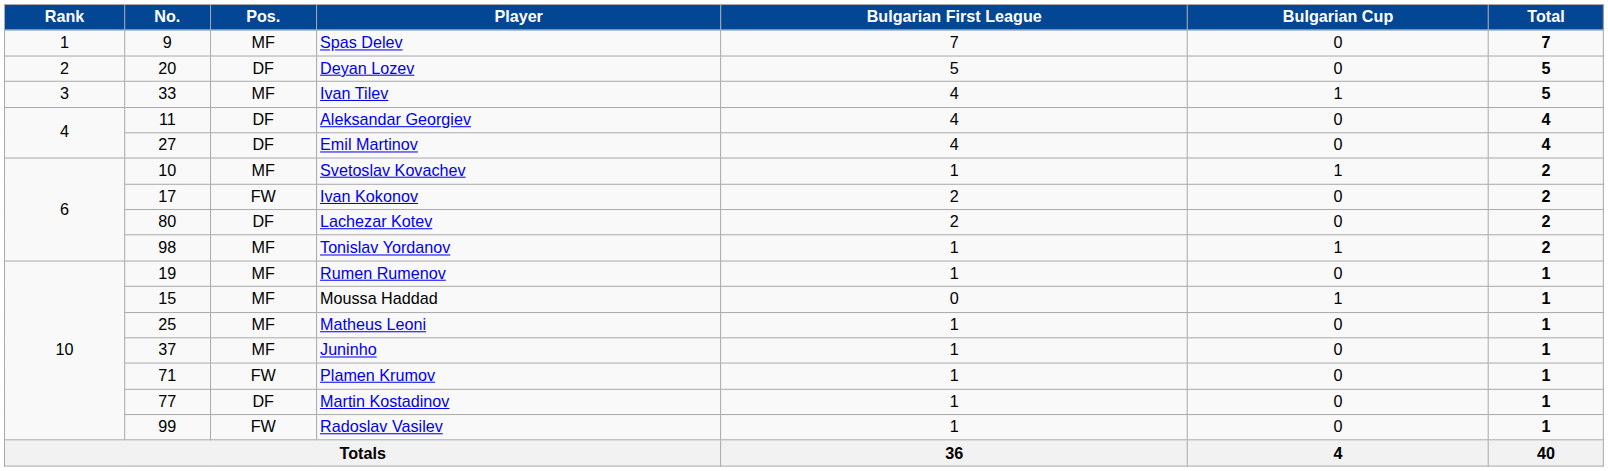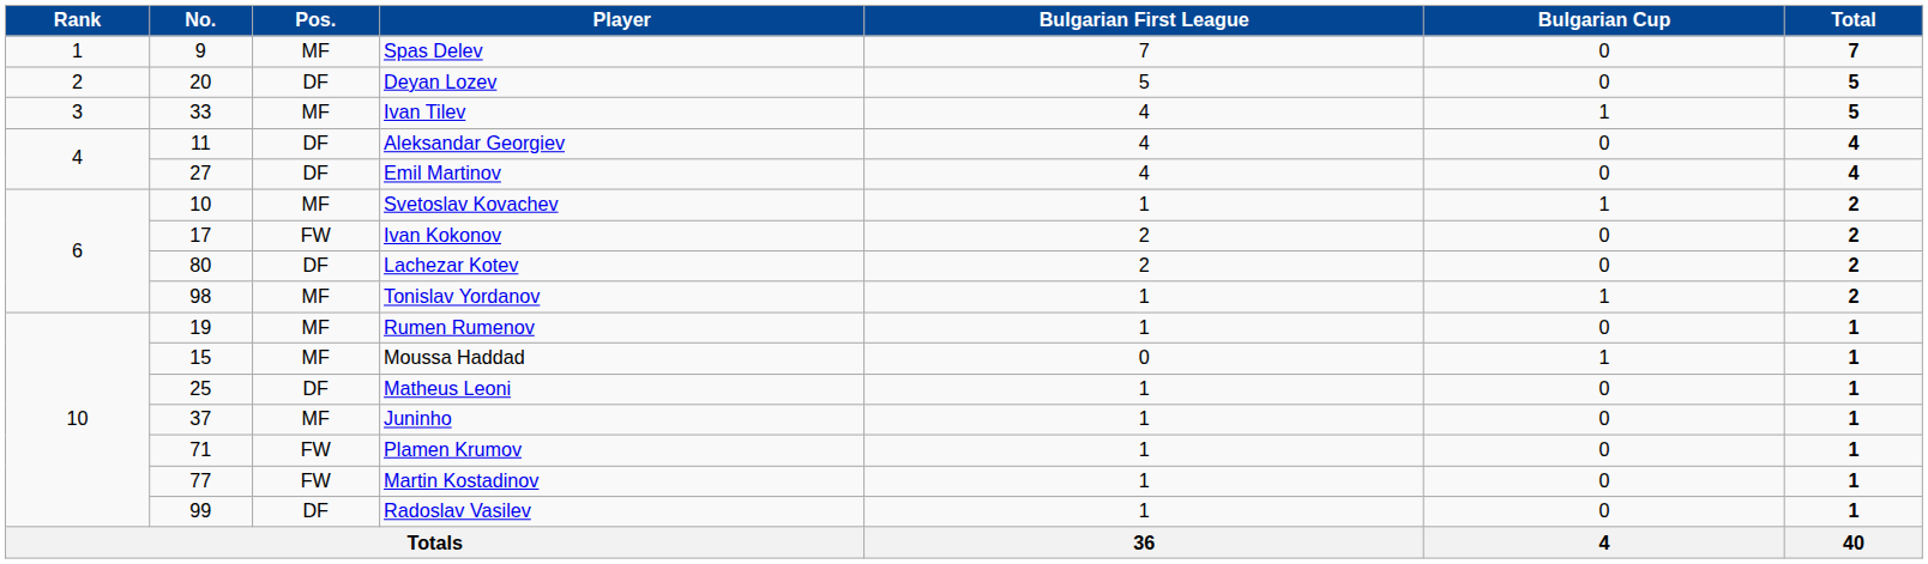 <table class="wikitable sortable" style="text-align:center;width:100%;">
 <tr>
 <th style=background-color:#034694;color:#FFFFFF>Rank</th>
 <th style=background-color:#034694;color:#FFFFFF>No.</th>
 <th style=background-color:#034694;color:#FFFFFF>Pos.</th>
 <th style=background-color:#034694;color:#FFFFFF>Player</th>
 <th style=background-color:#034694;color:#FFFFFF>Bulgarian First League</th>
 <th style=background-color:#034694;color:#FFFFFF>Bulgarian Cup</th>
 <th style=background-color:#034694;color:#FFFFFF>Total</th>
 </tr>
 <tr>
 <td>1</td>
 <td>9</td>
 <td>MF</td>
 <td align=left> <a href='#'>Spas Delev</a></td>
 <td>7</td>
 <td>0</td>
 <td><strong>7</strong></td>
 </tr>
 <tr>
 <td>2</td>
 <td>20</td>
 <td>DF</td>
 <td align=left> <a href='#'>Deyan Lozev</a></td>
 <td>5</td>
 <td>0</td>
 <td><strong>5</strong></td>
 </tr>
 <tr>
 <td>3</td>
 <td>33</td>
 <td>MF</td>
 <td align=left> <a href='#'>Ivan Tilev</a></td>
 <td>4</td>
 <td>1</td>
 <td><strong>5</strong></td>
 </tr>
 <tr>
 <td rowspan="2">4</td>
 <td>11</td>
 <td>DF</td>
 <td align=left> <a href='#'>Aleksandar Georgiev</a></td>
 <td>4</td>
 <td>0</td>
 <td><strong>4</strong></td>
 </tr>
 <tr>
 <td>27</td>
 <td>DF</td>
 <td align=left> <a href='#'>Emil Martinov</a></td>
 <td>4</td>
 <td>0</td>
 <td><strong>4</strong></td>
 </tr>
 <tr>
 <td rowspan="4">6</td>
 <td>10</td>
 <td>MF</td>
 <td align=left> <a href='#'>Svetoslav Kovachev</a></td>
 <td>1</td>
 <td>1</td>
 <td><strong>2</strong></td>
 </tr>
 <tr>
 <td>17</td>
 <td>FW</td>
 <td align=left> <a href='#'>Ivan Kokonov</a></td>
 <td>2</td>
 <td>0</td>
 <td><strong>2</strong></td>
 </tr>
 <tr>
 <td>80</td>
 <td>DF</td>
 <td align=left> <a href='#'>Lachezar Kotev</a></td>
 <td>2</td>
 <td>0</td>
 <td><strong>2</strong></td>
 </tr>
 <tr>
 <td>98</td>
 <td>MF</td>
 <td align=left> <a href='#'>Tonislav Yordanov</a></td>
 <td>1</td>
 <td>1</td>
 <td><strong>2</strong></td>
 </tr>
 <tr>
 <td rowspan="7">10</td>
 <td>19</td>
 <td>MF</td>
 <td align=left> <a href='#'>Rumen Rumenov</a></td>
 <td>1</td>
 <td>0</td>
 <td><strong>1</strong></td>
 </tr>
 <tr>
 <td>15</td>
 <td>MF</td>
 <td align=left> Moussa Haddad</td>
 <td>0</td>
 <td>1</td>
 <td><strong>1</strong></td>
 </tr>
 <tr>
 <td>25</td>
-<td>MF</td>
+<td>DF</td>
 <td align=left> <a href='#'>Matheus Leoni</a></td>
 <td>1</td>
 <td>0</td>
 <td><strong>1</strong></td>
 </tr>
 <tr>
 <td>37</td>
 <td>MF</td>
 <td align=left> <a href='#'>Juninho</a></td>
 <td>1</td>
 <td>0</td>
 <td><strong>1</strong></td>
 </tr>
 <tr>
 <td>71</td>
 <td>FW</td>
 <td align=left> <a href='#'>Plamen Krumov</a></td>
 <td>1</td>
 <td>0</td>
 <td><strong>1</strong></td>
 </tr>
 <tr>
 <td>77</td>
-<td>DF</td>
+<td>FW</td>
 <td align=left> <a href='#'>Martin Kostadinov</a></td>
 <td>1</td>
 <td>0</td>
 <td><strong>1</strong></td>
 </tr>
 <tr>
 <td>99</td>
-<td>FW</td>
+<td>DF</td>
 <td align=left> <a href='#'>Radoslav Vasilev</a></td>
 <td>1</td>
 <td>0</td>
 <td><strong>1</strong></td>
 </tr>
 <tr>
 <th colspan=4><strong>Totals</strong></th>
 <th><strong>36</strong></th>
 <th><strong>4</strong></th>
 <th><strong>40</strong></th>
 </tr>
 </table>
